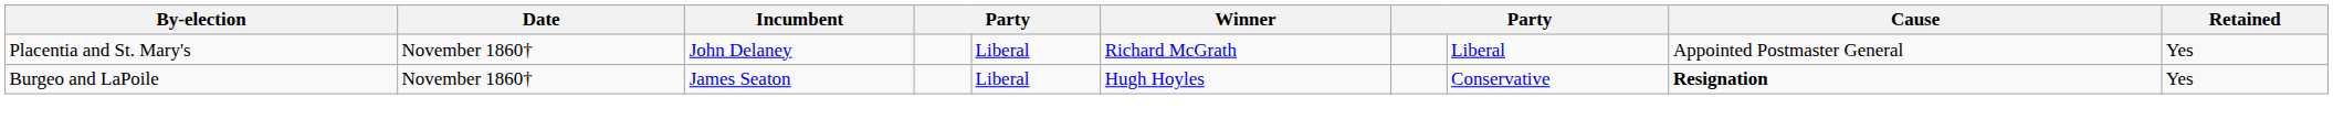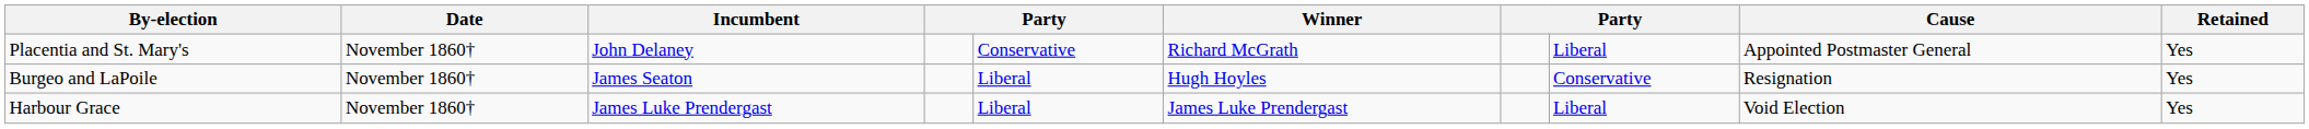 <table class=wikitable style="width:100%">
 <tr>
 <th>By-election</th>
 <th>Date</th>
 <th>Incumbent</th>
 <th colspan=2>Party</th>
 <th>Winner</th>
 <th colspan=2>Party</th>
 <th>Cause</th>
 <th>Retained</th>
 </tr>
 <tr>
 <td>Placentia and St. Mary's</td>
 <td>November 1860†</td>
 <td><a href='#'>John Delaney</a></td>
 <td>    </td>
-<td><a href='#'>Liberal</a></td>
+<td><a href='#'>Conservative</a></td>
 <td><a href='#'>Richard McGrath</a></td>
 <td>    </td>
 <td><a href='#'>Liberal</a></td>
 <td>Appointed Postmaster General</td>
 <td>Yes</td>
 </tr>
 <tr>
 <td>Burgeo and LaPoile</td>
 <td>November 1860†</td>
 <td><a href='#'>James Seaton</a></td>
 <td>    </td>
 <td><a href='#'>Liberal</a></td>
 <td><a href='#'>Hugh Hoyles</a></td>
 <td>    </td>
 <td><a href='#'>Conservative</a></td>
-<td><strong>Resignation</strong></td>
+<td>Resignation</td>
+<td>Yes</td>
+</tr>
+<tr>
+<td>Harbour Grace</td>
+<td>November 1860†</td>
+<td><a href='#'>James Luke Prendergast</a></td>
+<td>    </td>
+<td><a href='#'>Liberal</a></td>
+<td><a href='#'>James Luke Prendergast</a></td>
+<td>    </td>
+<td><a href='#'>Liberal</a></td>
+<td>Void Election</td>
 <td>Yes</td>
 </tr>
 </table>
